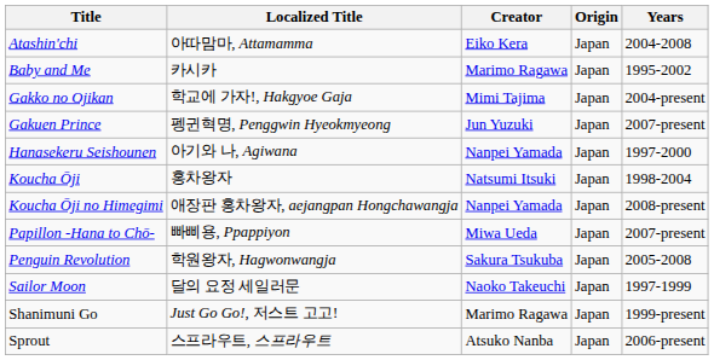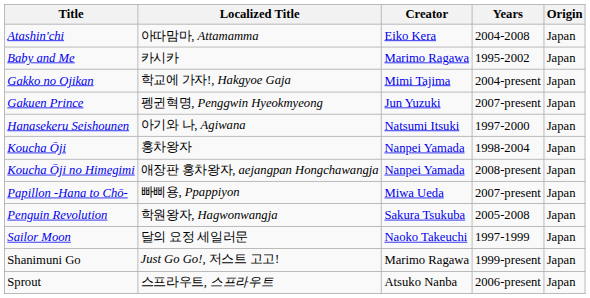 <table class="wikitable sortable">
 <tr>
 <th>Title</th>
 <th>Localized Title</th>
 <th>Creator</th>
+<th>Years</th>
 <th>Origin</th>
-<th>Years</th>
 </tr>
 <tr>
 <td><em><a href='#'>Atashin'chi</a></em></td>
 <td>아따맘마, <em>Attamamma</em></td>
 <td><a href='#'>Eiko Kera</a></td>
+<td>2004-2008</td>
 <td>Japan</td>
-<td>2004-2008</td>
 </tr>
 <tr>
 <td><em><a href='#'>Baby and Me</a></em></td>
 <td>카시카</td>
 <td><a href='#'>Marimo Ragawa</a></td>
+<td>1995-2002</td>
 <td>Japan</td>
-<td>1995-2002</td>
 </tr>
 <tr>
 <td><em><a href='#'>Gakko no Ojikan</a></em></td>
 <td>학교에 가자!, <em>Hakgyoe Gaja</em></td>
 <td><a href='#'>Mimi Tajima</a></td>
+<td>2004-present</td>
 <td>Japan</td>
-<td>2004-present</td>
 </tr>
 <tr>
 <td><em><a href='#'>Gakuen Prince</a></em></td>
 <td>펭귄혁명, <em>Penggwin Hyeokmyeong</em></td>
 <td><a href='#'>Jun Yuzuki</a></td>
+<td>2007-present</td>
 <td>Japan</td>
-<td>2007-present</td>
 </tr>
 <tr>
 <td><em><a href='#'>Hanasekeru Seishounen</a></em></td>
 <td>아기와 나, <em>Agiwana</em></td>
-<td><a href='#'>Nanpei Yamada</a></td>
+<td><a href='#'>Natsumi Itsuki</a></td>
+<td>1997-2000</td>
 <td>Japan</td>
-<td>1997-2000</td>
 </tr>
 <tr>
 <td><em><a href='#'>Koucha Ōji</a></em></td>
 <td>홍차왕자</td>
-<td><a href='#'>Natsumi Itsuki</a></td>
+<td><a href='#'>Nanpei Yamada</a></td>
+<td>1998-2004</td>
 <td>Japan</td>
-<td>1998-2004</td>
 </tr>
 <tr>
 <td><em><a href='#'>Koucha Ōji no Himegimi</a></em></td>
 <td>애장판 홍차왕자, <em>aejangpan Hongchawangja</em></td>
 <td><a href='#'>Nanpei Yamada</a></td>
+<td>2008-present</td>
 <td>Japan</td>
-<td>2008-present</td>
 </tr>
 <tr>
 <td><em><a href='#'>Papillon -Hana to Chō-</a></em></td>
 <td>빠삐용, <em>Ppappiyon</em></td>
 <td><a href='#'>Miwa Ueda</a></td>
+<td>2007-present</td>
 <td>Japan</td>
-<td>2007-present</td>
 </tr>
 <tr>
 <td><em><a href='#'>Penguin Revolution</a></em></td>
 <td>학원왕자, <em>Hagwonwangja</em></td>
 <td><a href='#'>Sakura Tsukuba</a></td>
+<td>2005-2008</td>
 <td>Japan</td>
-<td>2005-2008</td>
 </tr>
 <tr>
 <td><em><a href='#'>Sailor Moon</a></em></td>
 <td>달의 요정 세일러문</td>
 <td><a href='#'>Naoko Takeuchi</a></td>
+<td>1997-1999</td>
 <td>Japan</td>
-<td>1997-1999</td>
 </tr>
 <tr>
 <td>Shanimuni Go</td>
 <td><em>Just Go Go!</em>, 저스트 고고!</td>
 <td>Marimo Ragawa</td>
+<td>1999-present</td>
 <td>Japan</td>
-<td>1999-present</td>
 </tr>
 <tr>
 <td>Sprout</td>
 <td>스프라우트, <em>스프라우트</em></td>
 <td>Atsuko Nanba</td>
+<td>2006-present</td>
 <td>Japan</td>
-<td>2006-present</td>
 </tr>
 </table>
